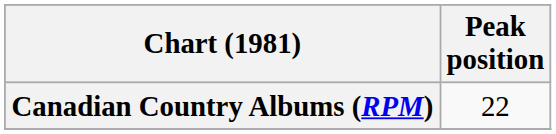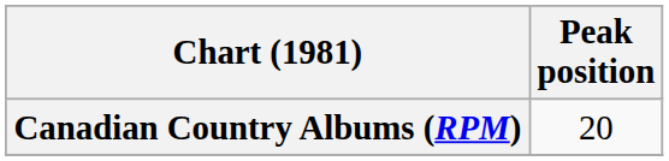 <table class="wikitable sortable plainrowheaders" style="text-align:center">
 <tr>
 <th scope="col">Chart (1981)</th>
 <th scope="col">Peak<br> position</th>
 </tr>
 <tr>
 <th scope="row">Canadian Country Albums (<em><a href='#'>RPM</a></em>)</th>
-<td>22</td>
+<td>20</td>
 </tr>
 <tr>
 </tr>
 <tr>
 </tr>
 </table>
